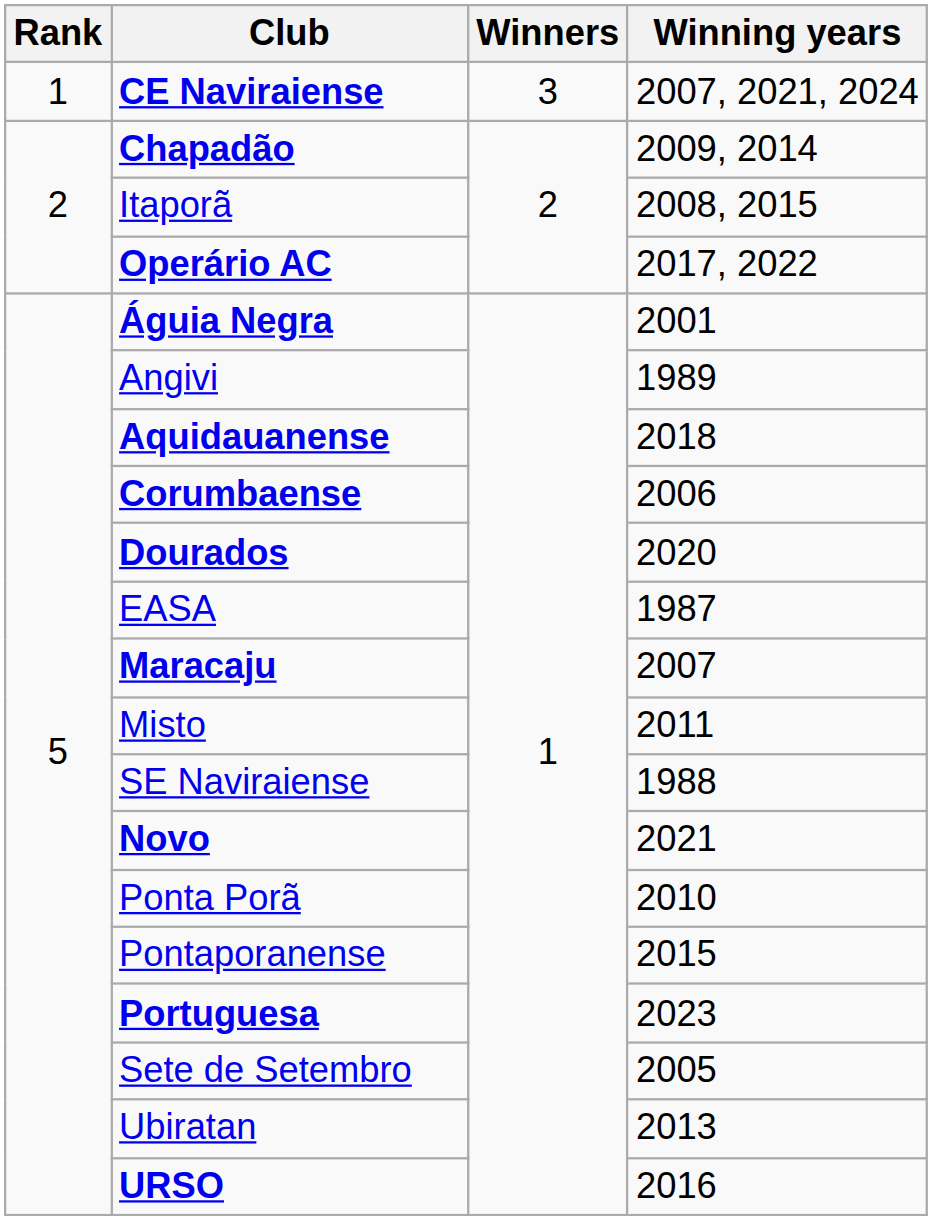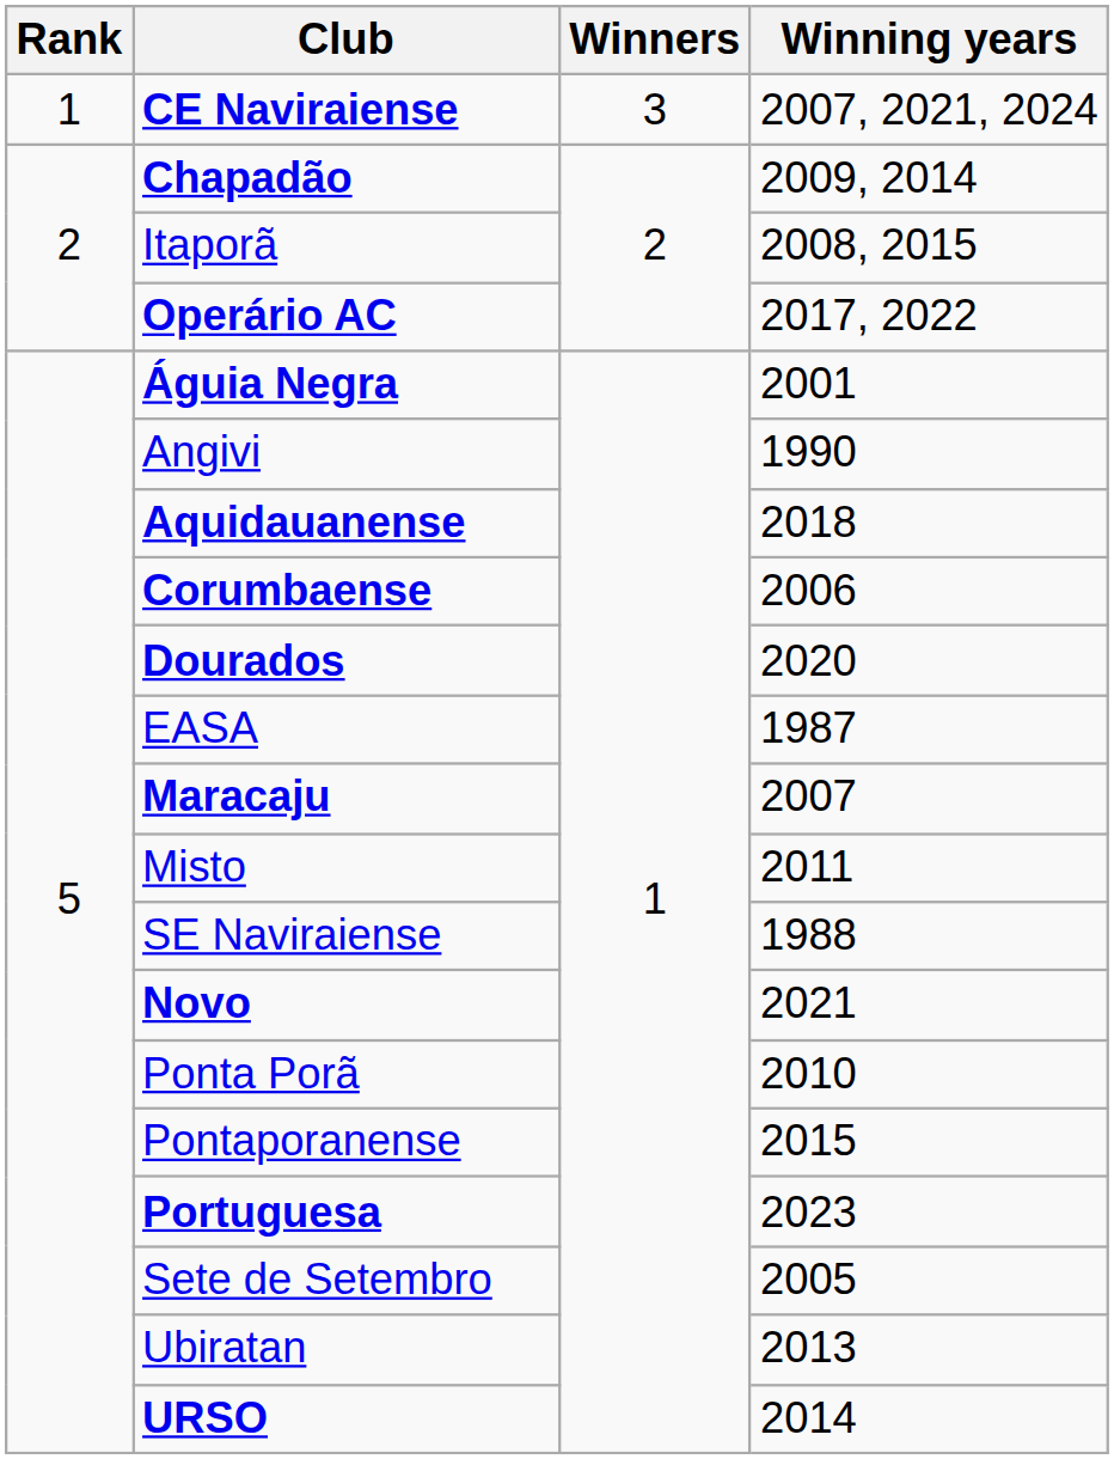 <table class="wikitable sortable">
 <tr>
 <th>Rank</th>
 <th style="width:150px">Club</th>
 <th>Winners</th>
 <th>Winning years</th>
 </tr>
 <tr>
 <td align="center">1</td>
 <td><strong><a href='#'>CE Naviraiense</a></strong></td>
 <td align="center">3</td>
 <td>2007, 2021, 2024</td>
 </tr>
 <tr>
 <td rowspan=3 align="center">2</td>
 <td><strong><a href='#'>Chapadão</a></strong></td>
 <td rowspan=3 align="center">2</td>
 <td>2009, 2014</td>
 </tr>
 <tr>
 <td><a href='#'>Itaporã</a></td>
 <td>2008, 2015</td>
 </tr>
 <tr>
 <td><strong><a href='#'>Operário AC</a></strong></td>
 <td>2017, 2022</td>
 </tr>
 <tr>
 <td rowspan=16 align="center">5</td>
 <td><strong><a href='#'>Águia Negra</a></strong></td>
 <td rowspan=16 align="center">1</td>
 <td>2001</td>
 </tr>
 <tr>
 <td><a href='#'>Angivi</a></td>
-<td>1989</td>
+<td>1990</td>
 </tr>
 <tr>
 <td><strong><a href='#'>Aquidauanense</a></strong></td>
 <td>2018</td>
 </tr>
 <tr>
 <td><strong><a href='#'>Corumbaense</a></strong></td>
 <td>2006</td>
 </tr>
 <tr>
 <td><strong><a href='#'>Dourados</a></strong></td>
 <td>2020</td>
 </tr>
 <tr>
 <td><a href='#'>EASA</a></td>
 <td>1987</td>
 </tr>
 <tr>
 <td><strong><a href='#'>Maracaju</a></strong></td>
 <td>2007</td>
 </tr>
 <tr>
 <td><a href='#'>Misto</a></td>
 <td>2011</td>
 </tr>
 <tr>
 <td><a href='#'>SE Naviraiense</a></td>
 <td>1988</td>
 </tr>
 <tr>
 <td><strong><a href='#'>Novo</a></strong></td>
 <td>2021</td>
 </tr>
 <tr>
 <td><a href='#'>Ponta Porã</a></td>
 <td>2010</td>
 </tr>
 <tr>
 <td><a href='#'>Pontaporanense</a></td>
 <td>2015</td>
 </tr>
 <tr>
 <td><strong><a href='#'>Portuguesa</a></strong></td>
 <td>2023</td>
 </tr>
 <tr>
 <td><a href='#'>Sete de Setembro</a></td>
 <td>2005</td>
 </tr>
 <tr>
 <td><a href='#'>Ubiratan</a></td>
 <td>2013</td>
 </tr>
 <tr>
 <td><strong><a href='#'>URSO</a></strong></td>
-<td>2016</td>
+<td>2014</td>
 </tr>
 </table>
